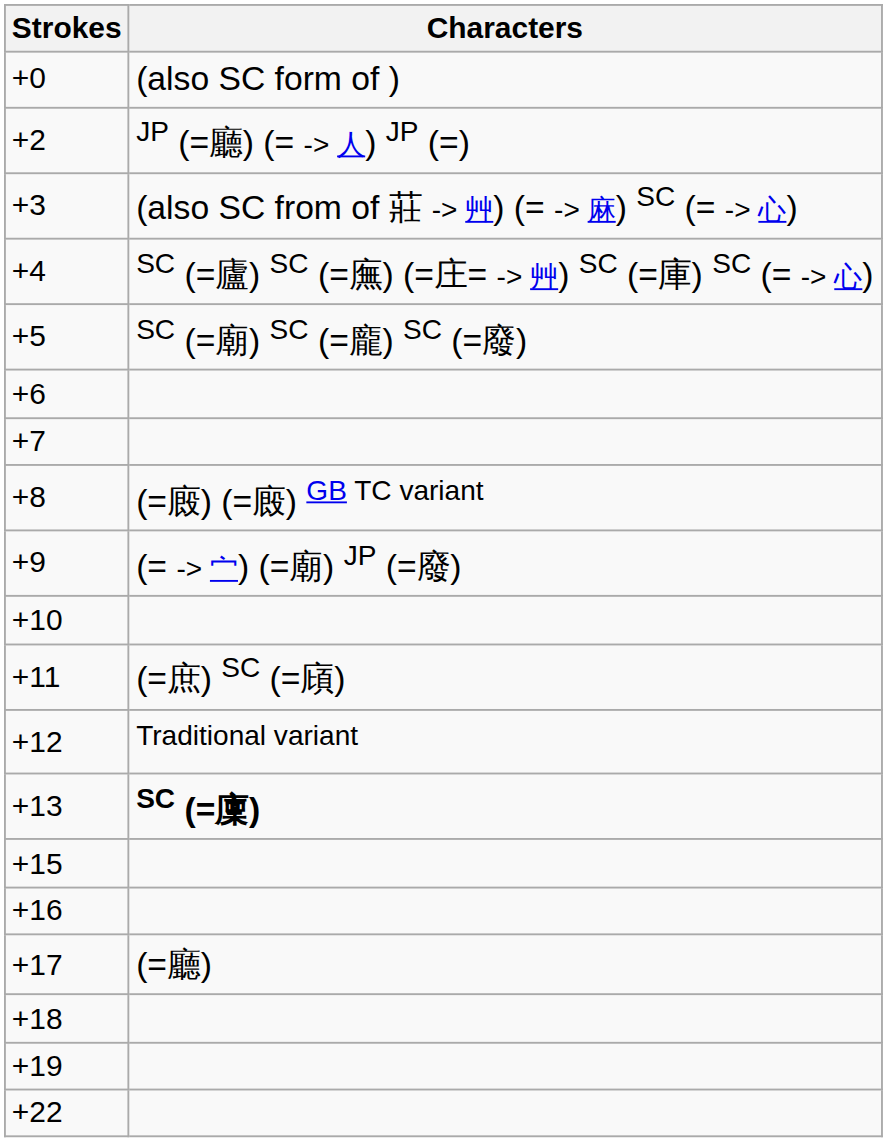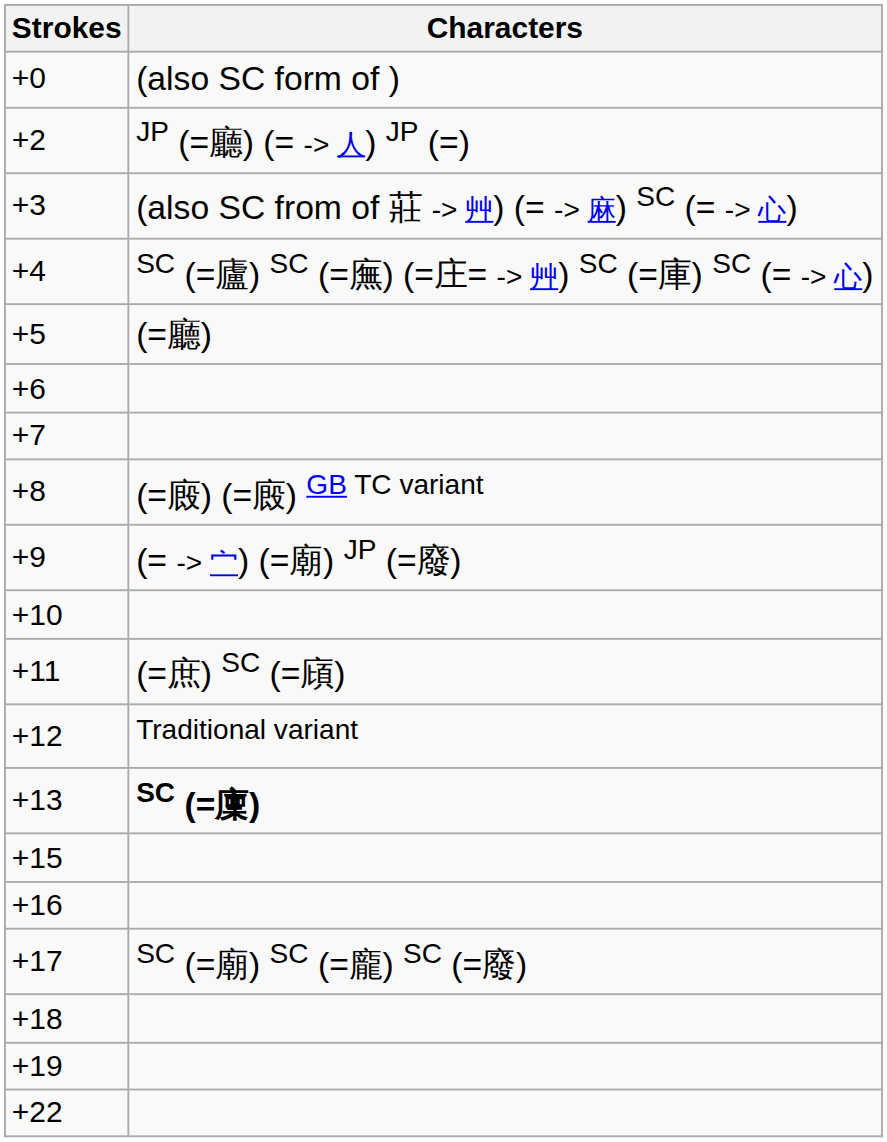 <table class="wikitable">
 <tr>
 <th>Strokes</th>
 <th>Characters</th>
 </tr>
 <tr>
 <td>+0</td>
 <td style="font-size: large;"> (also SC form of )</td>
 </tr>
 <tr>
 <td>+2</td>
 <td style="font-size: large;"> <sup>JP</sup> (=廳)  (= <small>-> <a href='#'>人</a></small>) <sup>JP</sup> (=)</td>
 </tr>
 <tr>
 <td>+3</td>
 <td style="font-size: large;"> (also SC from of 莊 <small>-> <a href='#'>艸</a></small>)  (= <small>-> <a href='#'>麻</a></small>) <sup>SC</sup> (= <small>-> <a href='#'>心</a></small>)</td>
 </tr>
 <tr>
 <td>+4</td>
 <td style="font-size: large;">         <sup>SC</sup> (=廬) <sup>SC</sup> (=廡)  (=庄= <small>-> <a href='#'>艸</a></small>) <sup>SC</sup> (=庫) <sup>SC</sup> (= <small>-> <a href='#'>心</a></small>) </td>
 </tr>
 <tr>
 <td>+5</td>
-<td style="font-size: large;">   <sup>SC</sup> (=廟)     <sup>SC</sup> (=龐) <sup>SC</sup> (=廢)</td>
+<td style="font-size: large;">   (=廳)</td>
 </tr>
 <tr>
 <td>+6</td>
 <td style="font-size: large;">      </td>
 </tr>
 <tr>
 <td>+7</td>
 <td style="font-size: large;">        </td>
 </tr>
 <tr>
 <td>+8</td>
 <td style="font-size: large;">    (=廄)  (=廄)         <sup><a href='#'>GB</a> TC variant</sup></td>
 </tr>
 <tr>
 <td>+9</td>
 <td style="font-size: large;"> (= <small>-> <a href='#'>宀</a></small>)   (=廟)    <sup>JP</sup> (=廢) </td>
 </tr>
 <tr>
 <td>+10</td>
 <td style="font-size: large;">      </td>
 </tr>
 <tr>
 <td>+11</td>
 <td style="font-size: large;">            (=庶) <sup>SC</sup> (=廎)</td>
 </tr>
 <tr>
 <td>+12</td>
 <td style="font-size: large;">          <sup>Traditional variant</sup> </td>
 </tr>
 <tr>
 <td>+13</td>
 <td style="font-size: large;"><strong>     <sup>SC</sup> (=廩)</strong></td>
 </tr>
 <tr>
 <td>+15</td>
 <td style="font-size: large;"></td>
 </tr>
 <tr>
 <td>+16</td>
 <td style="font-size: large;">  </td>
 </tr>
 <tr>
 <td>+17</td>
-<td style="font-size: large;">   (=廳)</td>
+<td style="font-size: large;">   <sup>SC</sup> (=廟)     <sup>SC</sup> (=龐) <sup>SC</sup> (=廢)</td>
 </tr>
 <tr>
 <td>+18</td>
 <td style="font-size: large;"></td>
 </tr>
 <tr>
 <td>+19</td>
 <td style="font-size: large;"></td>
 </tr>
 <tr>
 <td>+22</td>
 <td style="font-size: large;"></td>
 </tr>
 </table>
